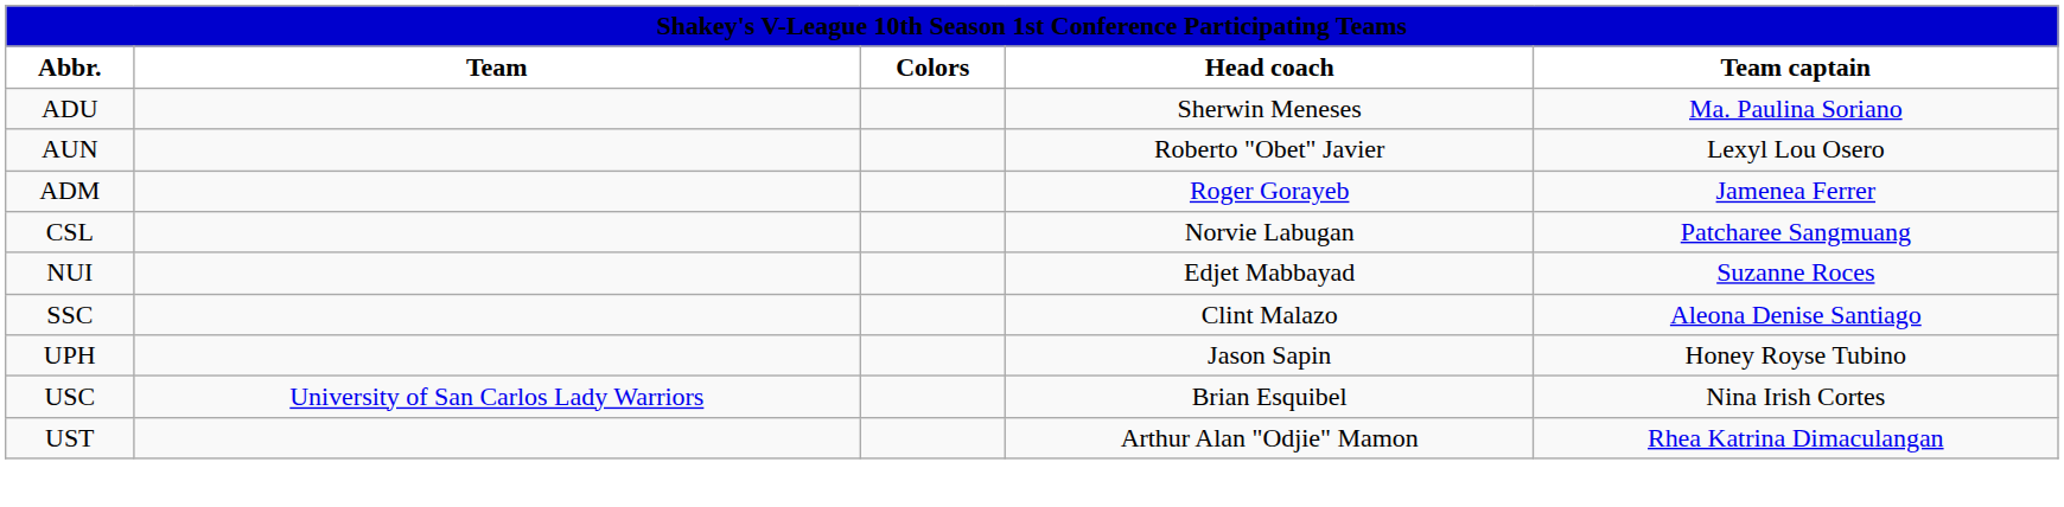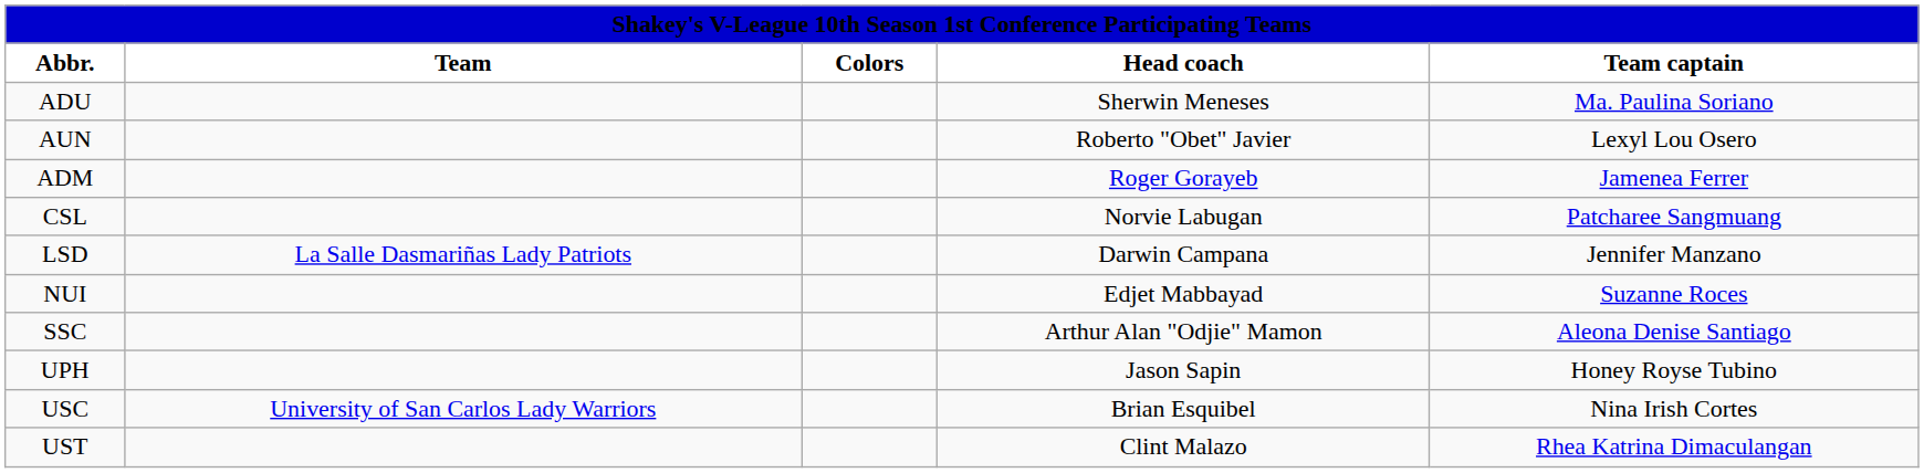 <table class="wikitable" style="width:100%; text-align:left">
 <tr>
 <th style=background:#0000CD colspan=5><span>Shakey's V-League 10th Season 1st Conference Participating Teams</span></th>
 </tr>
 <tr>
 <th style="background:white">Abbr.</th>
 <th style="background:white">Team</th>
 <th style="background:white">Colors</th>
 <th style="background:white">Head coach</th>
 <th style="background:white">Team captain</th>
 </tr>
 <tr>
 <td align=center>ADU</td>
 <td align=center></td>
 <td align=center> </td>
 <td align=center>Sherwin Meneses</td>
 <td align=center> <a href='#'>Ma. Paulina Soriano</a></td>
 </tr>
 <tr>
 <td align=center>AUN</td>
 <td align=center></td>
 <td align=center> </td>
 <td align=center>Roberto "Obet" Javier</td>
 <td align=center> Lexyl Lou Osero</td>
 </tr>
 <tr>
 <td align=center>ADM</td>
 <td align=center></td>
 <td align=center> </td>
 <td align=center><a href='#'>Roger Gorayeb</a></td>
 <td align=center> <a href='#'>Jamenea Ferrer</a></td>
 </tr>
 <tr>
 <td align=center>CSL</td>
 <td align=center></td>
 <td align=center> </td>
 <td align=center>Norvie Labugan</td>
 <td align=center> <a href='#'>Patcharee Sangmuang</a></td>
 </tr>
 <tr>
+<td align=center>LSD</td>
+<td align=center> <a href='#'>La Salle Dasmariñas Lady Patriots</a></td>
+<td align=center> </td>
+<td align=center>Darwin Campana</td>
+<td align=center> Jennifer Manzano</td>
+</tr>
+<tr>
 <td align=center>NUI</td>
 <td align=center></td>
 <td align=center> </td>
 <td align=center>Edjet Mabbayad</td>
 <td align=center> <a href='#'>Suzanne Roces</a></td>
 </tr>
 <tr>
 <td align=center>SSC</td>
 <td align=center></td>
 <td align=center> </td>
-<td align=center>Clint Malazo</td>
+<td align=center>Arthur Alan "Odjie" Mamon</td>
 <td align=center> <a href='#'>Aleona Denise Santiago</a></td>
 </tr>
 <tr>
 <td align=center>UPH</td>
 <td align=center></td>
 <td align=center> </td>
 <td align=center>Jason Sapin</td>
 <td align=center> Honey Royse Tubino</td>
 </tr>
 <tr>
 <td align=center>USC</td>
 <td align=center> <a href='#'>University of San Carlos Lady Warriors</a></td>
 <td align=center> </td>
 <td align=center>Brian Esquibel</td>
 <td align=center> Nina Irish Cortes</td>
 </tr>
 <tr>
 <td align=center>UST</td>
 <td align=center></td>
 <td align=center> </td>
-<td align=center>Arthur Alan "Odjie" Mamon</td>
+<td align=center>Clint Malazo</td>
 <td align=center> <a href='#'>Rhea Katrina Dimaculangan</a></td>
 </tr>
 </table>
